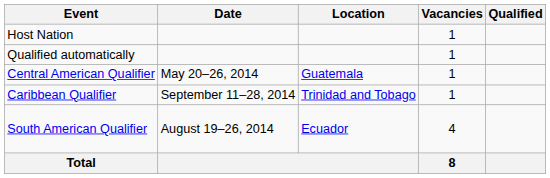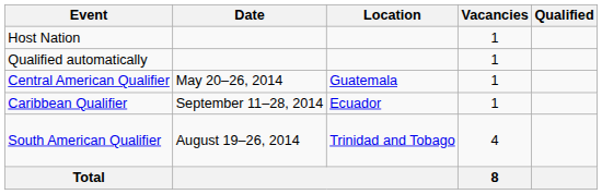 <table class="wikitable">
 <tr>
 <th>Event</th>
 <th>Date</th>
 <th>Location</th>
 <th>Vacancies</th>
 <th>Qualified</th>
 </tr>
 <tr>
 <td>Host Nation</td>
 <td></td>
 <td></td>
 <td align=center>1</td>
 <td></td>
 </tr>
 <tr>
 <td>Qualified automatically</td>
 <td></td>
 <td></td>
 <td align=center>1</td>
 <td></td>
 </tr>
 <tr>
 <td><a href='#'>Central American Qualifier</a></td>
 <td>May 20–26, 2014</td>
 <td> <a href='#'>Guatemala</a></td>
 <td align=center>1</td>
 <td></td>
 </tr>
 <tr>
 <td><a href='#'>Caribbean Qualifier</a></td>
 <td>September 11–28, 2014</td>
-<td> <a href='#'>Trinidad and Tobago</a></td>
+<td> <a href='#'>Ecuador</a></td>
 <td align=center>1</td>
 <td></td>
 </tr>
 <tr>
 <td><a href='#'>South American Qualifier</a></td>
 <td>August 19–26, 2014</td>
-<td> <a href='#'>Ecuador</a></td>
+<td> <a href='#'>Trinidad and Tobago</a></td>
 <td align=center>4</td>
 <td><br><br><br></td>
 </tr>
 <tr>
 <th>Total</th>
 <th colspan="2"></th>
 <th>8</th>
 <th></th>
 </tr>
 </table>
